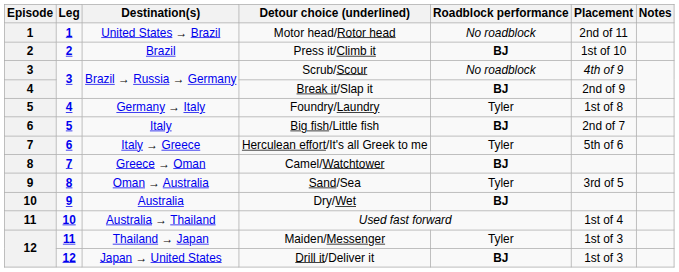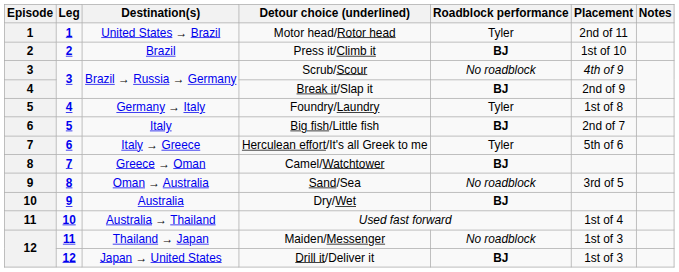 <table class="wikitable unsortable" style="text-align:center;">
 <tr>
 <th scope="col" class="unsortable">Episode</th>
 <th scope="col">Leg</th>
 <th scope="col">Destination(s)</th>
 <th scope="col">Detour choice (underlined)</th>
 <th scope="col">Roadblock performance</th>
 <th scope="col">Placement</th>
 <th scope="col">Notes</th>
 </tr>
 <tr>
 <th scope="row" style="text-align:center">1</th>
 <td><strong><a href='#'>1</a></strong></td>
 <td><a href='#'>United States</a> → <a href='#'>Brazil</a></td>
 <td>Motor head/<u>Rotor head</u></td>
-<td><em>No roadblock</em></td>
+<td>Tyler</td>
 <td>2nd of 11</td>
 <td></td>
 </tr>
 <tr>
 <th scope="row" style="text-align:center">2</th>
 <td><strong><a href='#'>2</a></strong></td>
 <td><a href='#'>Brazil</a></td>
 <td>Press it/<u>Climb it</u></td>
 <td><strong>BJ</strong></td>
 <td>1st of 10</td>
 <td></td>
 </tr>
 <tr>
 <th scope="row" style="text-align:center">3</th>
 <td rowspan="2"><strong><a href='#'>3</a></strong></td>
 <td rowspan="2"><a href='#'>Brazil</a> → <a href='#'>Russia</a> → <a href='#'>Germany</a></td>
 <td>Scrub/<u>Scour</u></td>
 <td><em>No roadblock</em></td>
 <td><em>4th of 9</em></td>
 <td rowspan="2"></td>
 </tr>
 <tr>
 <th scope="row" style="text-align:center">4</th>
 <td><u>Break it</u>/Slap it</td>
 <td><strong>BJ</strong></td>
 <td>2nd of 9</td>
 </tr>
 <tr>
 <th scope="row" style="text-align:center">5</th>
 <td><strong><a href='#'>4</a></strong></td>
 <td><a href='#'>Germany</a> → <a href='#'>Italy</a></td>
 <td>Foundry/<u>Laundry</u></td>
 <td>Tyler</td>
 <td>1st of 8</td>
 <td></td>
 </tr>
 <tr>
 <th scope="row" style="text-align:center">6</th>
 <td><strong><a href='#'>5</a></strong></td>
 <td><a href='#'>Italy</a></td>
 <td><u>Big fish</u>/Little fish</td>
 <td><strong>BJ</strong></td>
 <td>2nd of 7</td>
 <td></td>
 </tr>
 <tr>
 <th scope="row" style="text-align:center">7</th>
 <td><strong><a href='#'>6</a></strong></td>
 <td><a href='#'>Italy</a> → <a href='#'>Greece</a></td>
 <td><u>Herculean effort</u>/It's all Greek to me</td>
 <td>Tyler</td>
 <td>5th of 6</td>
 <td></td>
 </tr>
 <tr>
 <th scope="row" style="text-align:center">8</th>
 <td><strong><a href='#'>7</a></strong></td>
 <td><a href='#'>Greece</a> → <a href='#'>Oman</a></td>
 <td>Camel/<u>Watchtower</u></td>
 <td><strong>BJ</strong></td>
 <td></td>
 <td></td>
 </tr>
 <tr>
 <th scope="row" style="text-align:center">9</th>
 <td><strong><a href='#'>8</a></strong></td>
 <td><a href='#'>Oman</a> → <a href='#'>Australia</a></td>
 <td><u>Sand</u>/Sea</td>
-<td>Tyler</td>
+<td><em>No roadblock</em></td>
 <td>3rd of 5</td>
 <td></td>
 </tr>
 <tr>
 <th scope="row" style="text-align:center">10</th>
 <td><strong><a href='#'>9</a></strong></td>
 <td><a href='#'>Australia</a></td>
 <td>Dry/<u>Wet</u></td>
 <td><strong>BJ</strong></td>
 <td></td>
 <td></td>
 </tr>
 <tr>
 <th scope="row" style="text-align:center">11</th>
 <td><strong><a href='#'>10</a></strong></td>
 <td><a href='#'>Australia</a> → <a href='#'>Thailand</a></td>
 <td colspan="2"><em>Used fast forward</em></td>
 <td>1st of 4</td>
 <td></td>
 </tr>
 <tr>
 <th rowspan="2">12</th>
 <td><strong><a href='#'>11</a></strong></td>
 <td><a href='#'>Thailand</a> → <a href='#'>Japan</a></td>
 <td>Maiden/<u>Messenger</u></td>
-<td>Tyler</td>
+<td><em>No roadblock</em></td>
 <td>1st of 3</td>
 <td></td>
 </tr>
 <tr>
 <td><strong><a href='#'>12</a></strong></td>
 <td><a href='#'>Japan</a> → <a href='#'>United States</a></td>
 <td><u>Drill it</u>/Deliver it</td>
 <td><strong>BJ</strong></td>
 <td>1st of 3</td>
 <td></td>
 </tr>
 </table>
